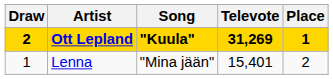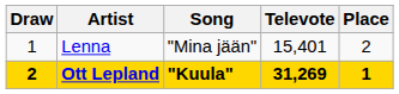 <table class="sortable wikitable" style="margin: 1em auto 1em auto; text-align:center">
 <tr>
 <th>Draw</th>
 <th>Artist</th>
 <th>Song</th>
 <th>Televote</th>
 <th>Place</th>
 </tr>
+<tr>
+<td>1</td>
+<td align="left"><a href='#'>Lenna</a></td>
+<td align="left">"Mina jään"</td>
+<td>15,401</td>
+<td>2</td>
+</tr>
 <tr style="font-weight:bold; background:gold;">
 <td>2</td>
 <td align="left"><a href='#'>Ott Lepland</a></td>
 <td align="left">"Kuula"</td>
 <td>31,269</td>
 <td>1</td>
 </tr>
-<tr>
-<td>1</td>
-<td align="left"><a href='#'>Lenna</a></td>
-<td align="left">"Mina jään"</td>
-<td>15,401</td>
-<td>2</td>
-</tr>
 </table>
